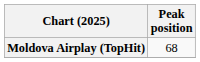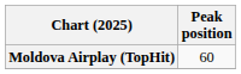 <table class="wikitable plainrowheaders" style="text-align:center">
 <tr>
 <th scope="col">Chart (2025)</th>
 <th scope="col">Peak<br>position</th>
 </tr>
 <tr>
 <th scope="row">Moldova Airplay (TopHit)</th>
-<td>68</td>
+<td>60</td>
 </tr>
 <tr>
 </tr>
 </table>
